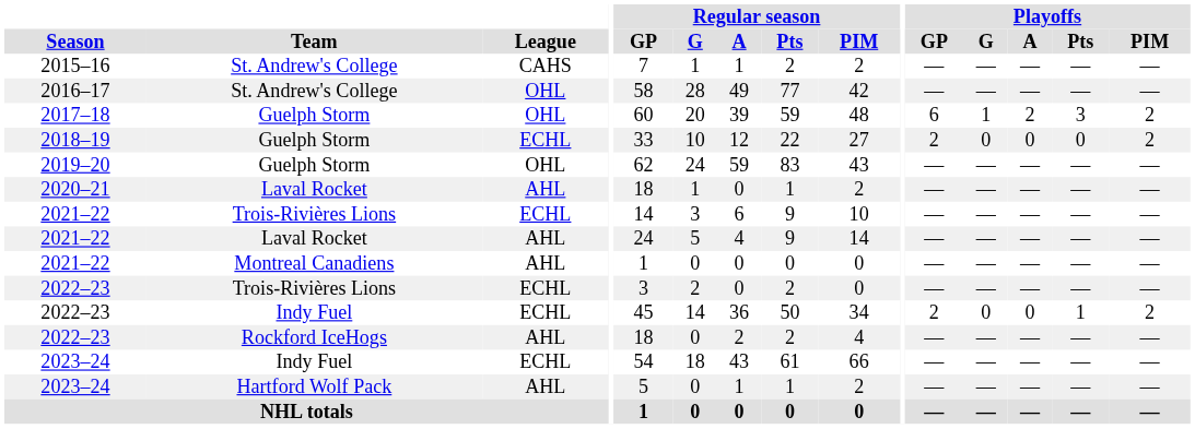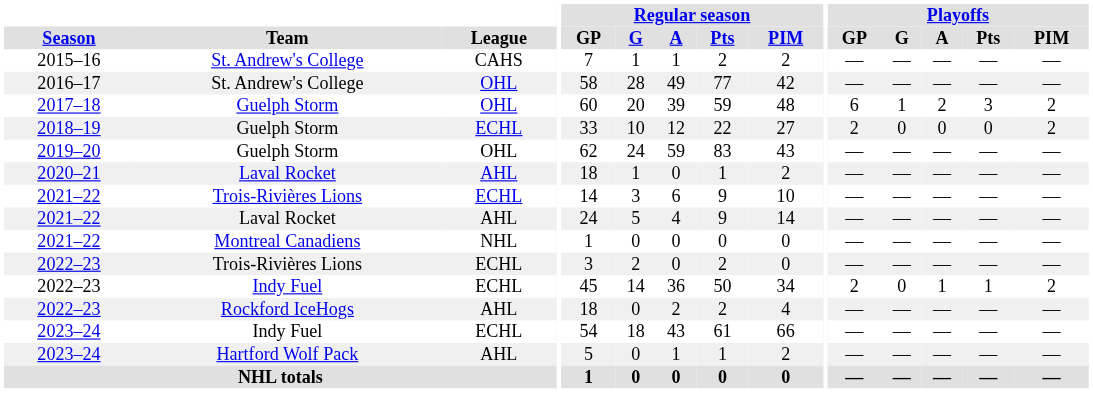 <table border="0" cellpadding="1" cellspacing="0" style="text-align:center; width:60em">
 <tr bgcolor="#e0e0e0">
 <th colspan="3" bgcolor="#ffffff"></th>
 <th rowspan="99" bgcolor="#ffffff"></th>
 <th colspan="5"><a href='#'>Regular season</a></th>
 <th rowspan="99" bgcolor="#ffffff"></th>
 <th colspan="5"><a href='#'>Playoffs</a></th>
 </tr>
 <tr bgcolor="#e0e0e0">
 <th><a href='#'>Season</a></th>
 <th>Team</th>
 <th>League</th>
 <th>GP</th>
 <th><a href='#'>G</a></th>
 <th><a href='#'>A</a></th>
 <th><a href='#'>Pts</a></th>
 <th><a href='#'>PIM</a></th>
 <th>GP</th>
 <th>G</th>
 <th>A</th>
 <th>Pts</th>
 <th>PIM</th>
 </tr>
 <tr>
 <td>2015–16</td>
 <td><a href='#'>St. Andrew's College</a></td>
 <td>CAHS</td>
 <td>7</td>
 <td>1</td>
 <td>1</td>
 <td>2</td>
 <td>2</td>
 <td>—</td>
 <td>—</td>
 <td>—</td>
 <td>—</td>
 <td>—</td>
 </tr>
 <tr bgcolor="#f0f0f0">
 <td>2016–17</td>
 <td>St. Andrew's College</td>
 <td><a href='#'>OHL</a></td>
 <td>58</td>
 <td>28</td>
 <td>49</td>
 <td>77</td>
 <td>42</td>
 <td>—</td>
 <td>—</td>
 <td>—</td>
 <td>—</td>
 <td>—</td>
 </tr>
 <tr>
 <td><a href='#'>2017–18</a></td>
 <td><a href='#'>Guelph Storm</a></td>
 <td><a href='#'>OHL</a></td>
 <td>60</td>
 <td>20</td>
 <td>39</td>
 <td>59</td>
 <td>48</td>
 <td>6</td>
 <td>1</td>
 <td>2</td>
 <td>3</td>
 <td>2</td>
 </tr>
 <tr bgcolor="#f0f0f0">
 <td><a href='#'>2018–19</a></td>
 <td>Guelph Storm</td>
 <td><a href='#'>ECHL</a></td>
 <td>33</td>
 <td>10</td>
 <td>12</td>
 <td>22</td>
 <td>27</td>
 <td>2</td>
 <td>0</td>
 <td>0</td>
 <td>0</td>
 <td>2</td>
 </tr>
 <tr>
 <td><a href='#'>2019–20</a></td>
 <td>Guelph Storm</td>
 <td>OHL</td>
 <td>62</td>
 <td>24</td>
 <td>59</td>
 <td>83</td>
 <td>43</td>
 <td>—</td>
 <td>—</td>
 <td>—</td>
 <td>—</td>
 <td>—</td>
 </tr>
 <tr bgcolor="#f0f0f0">
 <td><a href='#'>2020–21</a></td>
 <td><a href='#'>Laval Rocket</a></td>
 <td><a href='#'>AHL</a></td>
 <td>18</td>
 <td>1</td>
 <td>0</td>
 <td>1</td>
 <td>2</td>
 <td>—</td>
 <td>—</td>
 <td>—</td>
 <td>—</td>
 <td>—</td>
 </tr>
 <tr>
 <td><a href='#'>2021–22</a></td>
 <td><a href='#'>Trois-Rivières Lions</a></td>
 <td><a href='#'>ECHL</a></td>
 <td>14</td>
 <td>3</td>
 <td>6</td>
 <td>9</td>
 <td>10</td>
 <td>—</td>
 <td>—</td>
 <td>—</td>
 <td>—</td>
 <td>—</td>
 </tr>
 <tr bgcolor="#f0f0f0">
 <td><a href='#'>2021–22</a></td>
 <td>Laval Rocket</td>
 <td>AHL</td>
 <td>24</td>
 <td>5</td>
 <td>4</td>
 <td>9</td>
 <td>14</td>
 <td>—</td>
 <td>—</td>
 <td>—</td>
 <td>—</td>
 <td>—</td>
 </tr>
 <tr>
 <td><a href='#'>2021–22</a></td>
 <td><a href='#'>Montreal Canadiens</a></td>
-<td>AHL</td>
+<td>NHL</td>
 <td>1</td>
 <td>0</td>
 <td>0</td>
 <td>0</td>
 <td>0</td>
 <td>—</td>
 <td>—</td>
 <td>—</td>
 <td>—</td>
 <td>—</td>
 </tr>
 <tr bgcolor="#f0f0f0">
 <td><a href='#'>2022–23</a></td>
 <td>Trois-Rivières Lions</td>
 <td>ECHL</td>
 <td>3</td>
 <td>2</td>
 <td>0</td>
 <td>2</td>
 <td>0</td>
 <td>—</td>
 <td>—</td>
 <td>—</td>
 <td>—</td>
 <td>—</td>
 </tr>
 <tr>
 <td>2022–23</td>
 <td><a href='#'>Indy Fuel</a></td>
 <td>ECHL</td>
 <td>45</td>
 <td>14</td>
 <td>36</td>
 <td>50</td>
 <td>34</td>
 <td>2</td>
 <td>0</td>
-<td>0</td>
+<td>1</td>
 <td>1</td>
 <td>2</td>
 </tr>
 <tr bgcolor="#f0f0f0">
 <td><a href='#'>2022–23</a></td>
 <td><a href='#'>Rockford IceHogs</a></td>
 <td>AHL</td>
 <td>18</td>
 <td>0</td>
 <td>2</td>
 <td>2</td>
 <td>4</td>
 <td>—</td>
 <td>—</td>
 <td>—</td>
 <td>—</td>
 <td>—</td>
 </tr>
 <tr>
 <td><a href='#'>2023–24</a></td>
 <td>Indy Fuel</td>
 <td>ECHL</td>
 <td>54</td>
 <td>18</td>
 <td>43</td>
 <td>61</td>
 <td>66</td>
 <td>—</td>
 <td>—</td>
 <td>—</td>
 <td>—</td>
 <td>—</td>
 </tr>
 <tr bgcolor="#f0f0f0">
 <td><a href='#'>2023–24</a></td>
 <td><a href='#'>Hartford Wolf Pack</a></td>
 <td>AHL</td>
 <td>5</td>
 <td>0</td>
 <td>1</td>
 <td>1</td>
 <td>2</td>
 <td>—</td>
 <td>—</td>
 <td>—</td>
 <td>—</td>
 <td>—</td>
 </tr>
 <tr bgcolor="#e0e0e0">
 <th colspan="3">NHL totals</th>
 <th>1</th>
 <th>0</th>
 <th>0</th>
 <th>0</th>
 <th>0</th>
 <th>—</th>
 <th>—</th>
 <th>—</th>
 <th>—</th>
 <th>—</th>
 </tr>
 </table>
